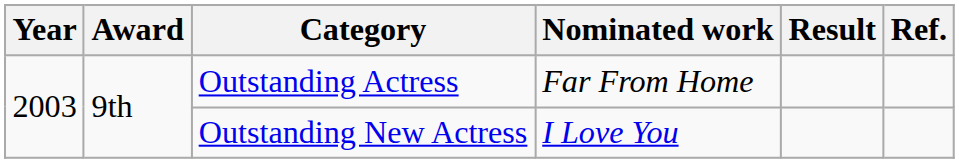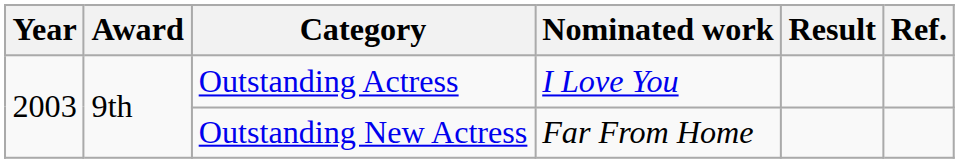 <table class="wikitable">
 <tr>
 <th>Year</th>
 <th>Award</th>
 <th>Category</th>
 <th>Nominated work</th>
 <th>Result</th>
 <th>Ref.</th>
 </tr>
 <tr>
 <td rowspan=2>2003</td>
 <td rowspan=2>9th</td>
 <td><a href='#'>Outstanding Actress</a></td>
-<td><em>Far From Home</em></td>
+<td><em><a href='#'>I Love You</a></em></td>
 <td></td>
 <td></td>
 </tr>
 <tr>
 <td><a href='#'>Outstanding New Actress</a></td>
-<td><em><a href='#'>I Love You</a></em></td>
+<td><em>Far From Home</em></td>
 <td></td>
 <td></td>
 </tr>
 </table>
